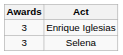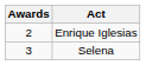 <table class="wikitable" rowspan="2" style="text-align:center;">
 <tr>
 <th scope="col">Awards</th>
 <th scope="col">Act</th>
 </tr>
 <tr>
-<td>3</td>
+<td>2</td>
 <td>Enrique Iglesias</td>
 </tr>
 <tr>
 <td>3</td>
 <td>Selena</td>
 </tr>
 </table>
